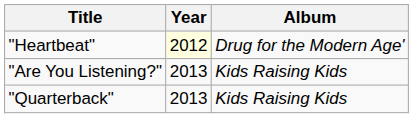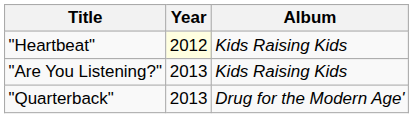 <table class="wikitable">
 <tr>
 <th>Title</th>
 <th>Year</th>
 <th>Album</th>
 </tr>
 <tr>
 <td>"Heartbeat"</td>
 <td style="background: lightyellow;">2012</td>
-<td><em>Drug for the Modern Age'</td>
+<td><em>Kids Raising Kids</em></td>
 </tr>
 <tr>
 <td>"Are You Listening?"</td>
 <td>2013</td>
 <td><em>Kids Raising Kids</em></td>
 </tr>
 <tr>
 <td>"Quarterback"</td>
 <td>2013</td>
-<td><em>Kids Raising Kids</em></td>
+<td><em>Drug for the Modern Age'</td>
 </tr>
 </table>
